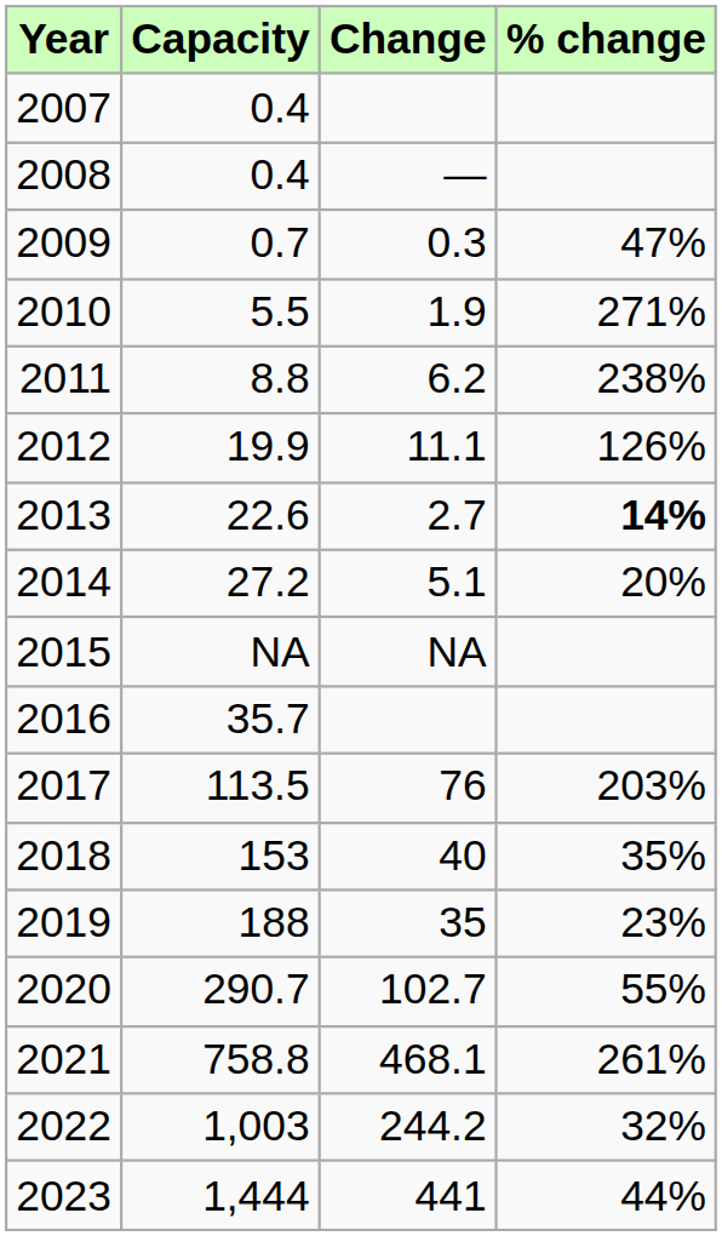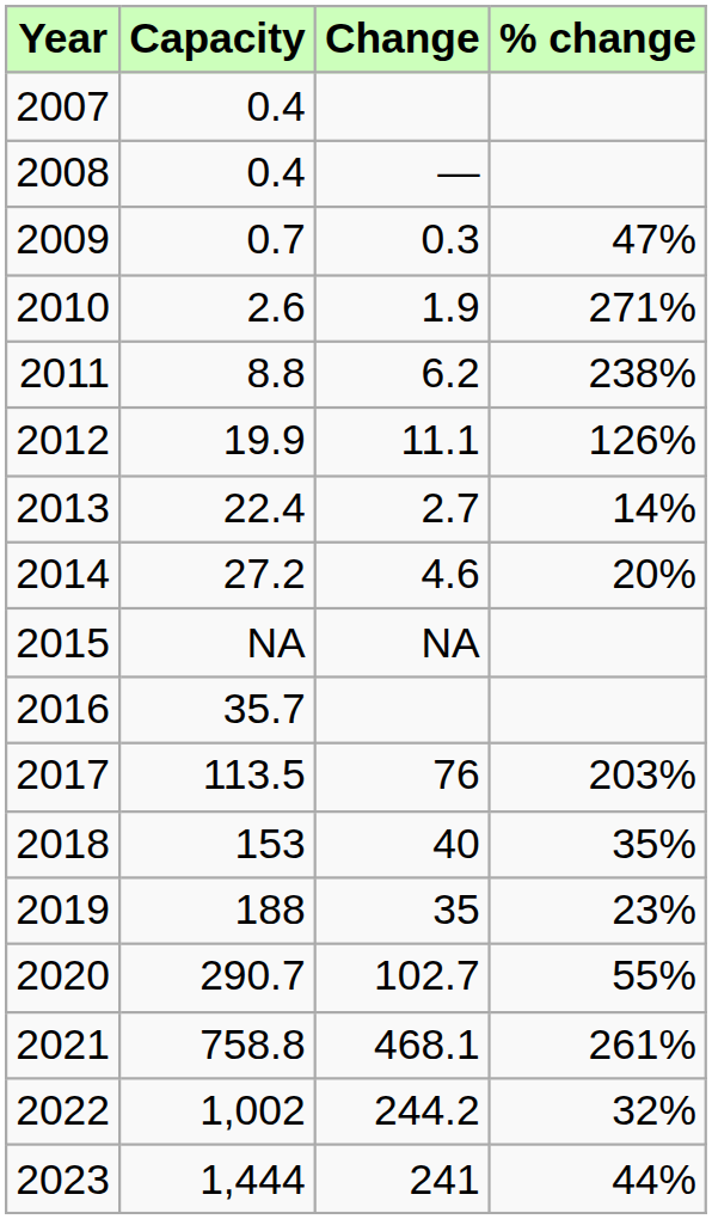 <table class="wikitable" style="text-align:right;">
 <tr>
 <th scope="col" style="background-color: #cfb;">Year</th>
 <th scope="col" style="background-color: #cfb;">Capacity</th>
 <th scope="col" style="background-color: #cfb;">Change</th>
 <th scope="col" style="background-color: #cfb;">% change</th>
 </tr>
 <tr>
 <td>2007</td>
 <td>0.4</td>
 <td></td>
 <td></td>
 </tr>
 <tr>
 <td>2008</td>
 <td>0.4</td>
 <td>—</td>
 <td></td>
 </tr>
 <tr>
 <td>2009</td>
 <td>0.7</td>
 <td>0.3</td>
 <td>47%</td>
 </tr>
 <tr>
 <td>2010</td>
-<td>5.5</td>
+<td>2.6</td>
 <td>1.9</td>
 <td>271%</td>
 </tr>
 <tr>
 <td>2011</td>
 <td>8.8</td>
 <td>6.2</td>
 <td>238%</td>
 </tr>
 <tr>
 <td>2012</td>
 <td>19.9</td>
 <td>11.1</td>
 <td>126%</td>
 </tr>
 <tr>
 <td>2013</td>
-<td>22.6</td>
+<td>22.4</td>
 <td>2.7</td>
-<td><strong>14%</strong></td>
+<td>14%</td>
 </tr>
 <tr>
 <td>2014</td>
 <td>27.2</td>
-<td>5.1</td>
+<td>4.6</td>
 <td>20%</td>
 </tr>
 <tr>
 <td>2015</td>
 <td>NA</td>
 <td>NA</td>
 <td></td>
 </tr>
 <tr>
 <td>2016</td>
 <td>35.7</td>
 <td></td>
 <td></td>
 </tr>
 <tr>
 <td>2017</td>
 <td>113.5</td>
 <td>76</td>
 <td>203%</td>
 </tr>
 <tr>
 <td>2018</td>
 <td>153</td>
 <td>40</td>
 <td>35%</td>
 </tr>
 <tr>
 <td>2019</td>
 <td>188</td>
 <td>35</td>
 <td>23%</td>
 </tr>
 <tr>
 <td>2020</td>
 <td>290.7</td>
 <td>102.7</td>
 <td>55%</td>
 </tr>
 <tr>
 <td>2021</td>
 <td>758.8</td>
 <td>468.1</td>
 <td>261%</td>
 </tr>
 <tr>
 <td>2022</td>
-<td>1,003</td>
+<td>1,002</td>
 <td>244.2</td>
 <td>32%</td>
 </tr>
 <tr>
 <td>2023</td>
 <td>1,444</td>
-<td>441</td>
+<td>241</td>
 <td>44%</td>
 </tr>
 <tr>
 </tr>
 </table>
